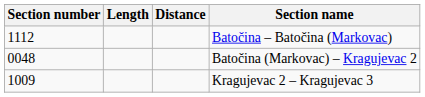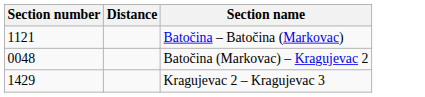 <table class="wikitable">
 <tr>
 <th>Section number</th>
-<th>Length</th>
 <th>Distance</th>
 <th>Section name</th>
 </tr>
 <tr>
-<td>1112</td>
-<td></td>
+<td>1121</td>
 <td></td>
 <td><a href='#'>Batočina</a> – Batočina (<a href='#'>Markovac</a>)</td>
 </tr>
 <tr>
 <td>0048</td>
 <td></td>
-<td></td>
 <td>Batočina (Markovac) – <a href='#'>Kragujevac</a> 2</td>
 </tr>
 <tr>
-<td>1009</td>
-<td></td>
+<td>1429</td>
 <td></td>
 <td>Kragujevac 2 – Kragujevac 3</td>
 </tr>
 </table>
